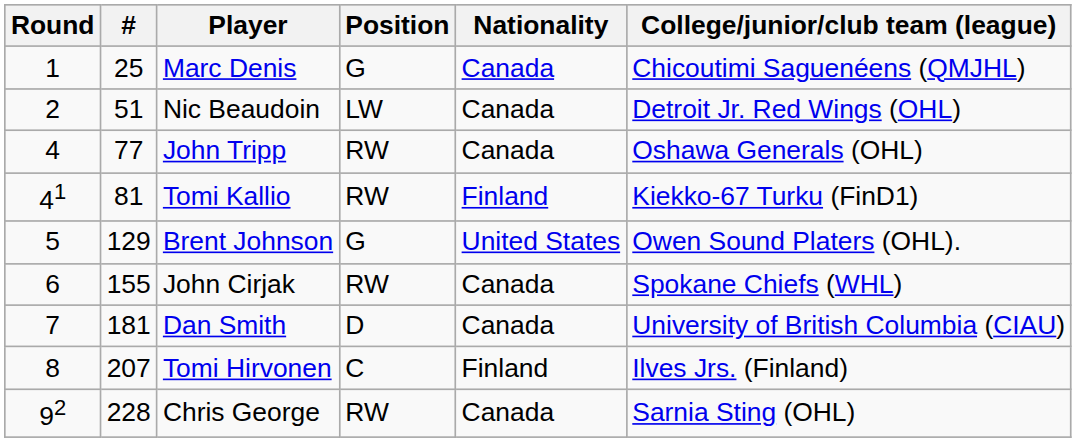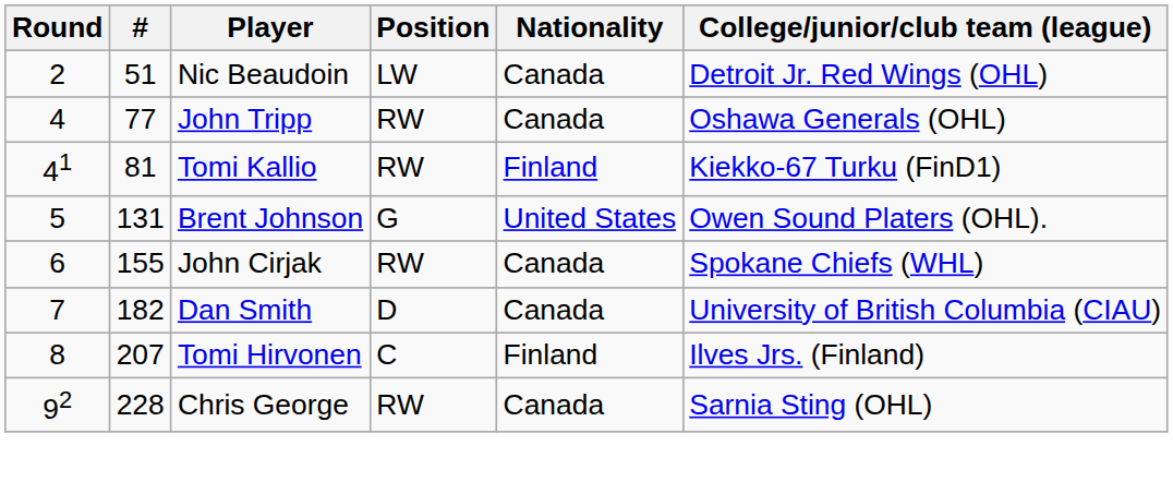 <table class="wikitable">
 <tr align="center">
 <th bgcolor="#DDDDFF">Round</th>
 <th bgcolor="#DDDDFF">#</th>
 <th bgcolor="#DDDDFF">Player</th>
 <th bgcolor="#DDDDFF">Position</th>
 <th bgcolor="#DDDDFF">Nationality</th>
 <th bgcolor="#DDDDFF">College/junior/club team (league)</th>
-</tr>
-<tr>
-<td align=center>1</td>
-<td align=center>25</td>
-<td><a href='#'>Marc Denis</a></td>
-<td>G</td>
-<td> <a href='#'>Canada</a></td>
-<td><a href='#'>Chicoutimi Saguenéens</a> (<a href='#'>QMJHL</a>)</td>
 </tr>
 <tr>
 <td align=center>2</td>
 <td align=center>51</td>
 <td>Nic Beaudoin</td>
 <td>LW</td>
 <td> Canada</td>
 <td><a href='#'>Detroit Jr. Red Wings</a> (<a href='#'>OHL</a>)</td>
 </tr>
 <tr>
 <td align=center>4</td>
 <td align=center>77</td>
 <td><a href='#'>John Tripp</a></td>
 <td>RW</td>
 <td> Canada</td>
 <td><a href='#'>Oshawa Generals</a> (OHL)</td>
 </tr>
 <tr>
 <td align=center>4<sup>1</sup></td>
 <td align=center>81</td>
 <td><a href='#'>Tomi Kallio</a></td>
 <td>RW</td>
 <td> <a href='#'>Finland</a></td>
 <td><a href='#'>Kiekko-67 Turku</a> (FinD1)</td>
 </tr>
 <tr>
 <td align=center>5</td>
-<td align=center>129</td>
+<td align=center>131</td>
 <td><a href='#'>Brent Johnson</a></td>
 <td>G</td>
 <td> <a href='#'>United States</a></td>
 <td><a href='#'>Owen Sound Platers</a> (OHL).</td>
 </tr>
 <tr>
 <td align=center>6</td>
 <td align=center>155</td>
 <td>John Cirjak</td>
 <td>RW</td>
 <td> Canada</td>
 <td><a href='#'>Spokane Chiefs</a> (<a href='#'>WHL</a>)</td>
 </tr>
 <tr>
 <td align=center>7</td>
-<td align=center>181</td>
+<td align=center>182</td>
 <td><a href='#'>Dan Smith</a></td>
 <td>D</td>
 <td> Canada</td>
 <td><a href='#'>University of British Columbia</a> (<a href='#'>CIAU</a>)</td>
 </tr>
 <tr>
 <td align=center>8</td>
 <td align=center>207</td>
 <td><a href='#'>Tomi Hirvonen</a></td>
 <td>C</td>
 <td> Finland</td>
 <td><a href='#'>Ilves Jrs.</a> (Finland)</td>
 </tr>
 <tr>
 <td align=center>9<sup>2</sup></td>
 <td align=center>228</td>
 <td>Chris George</td>
 <td>RW</td>
 <td> Canada</td>
 <td><a href='#'>Sarnia Sting</a> (OHL)</td>
 </tr>
 </table>
